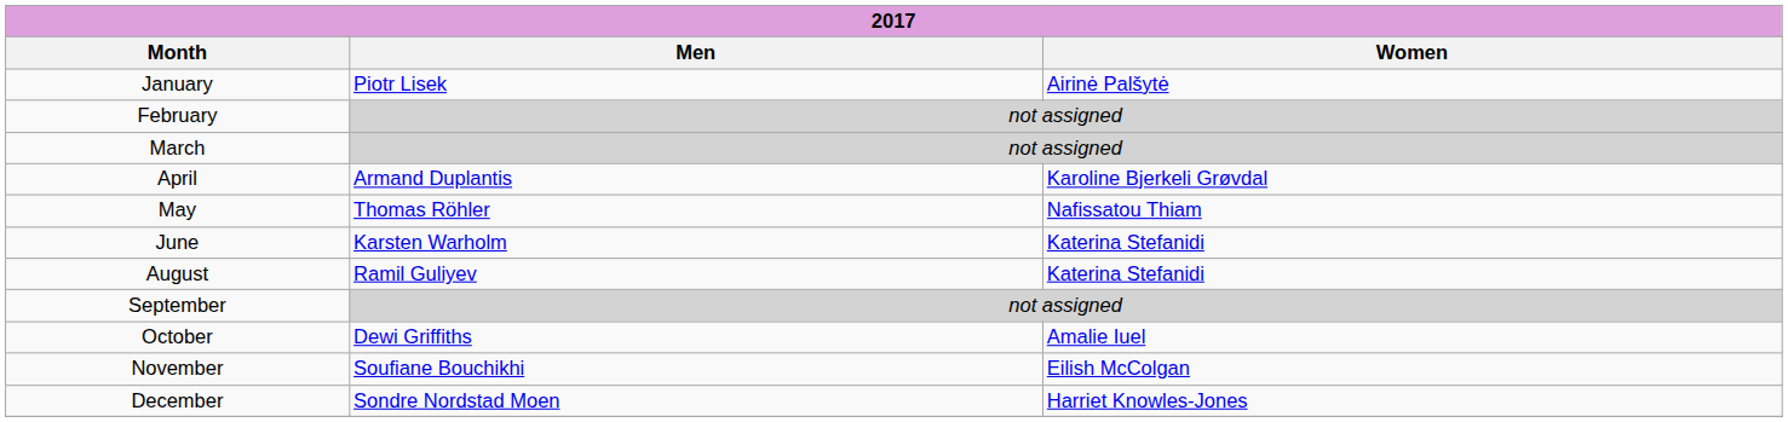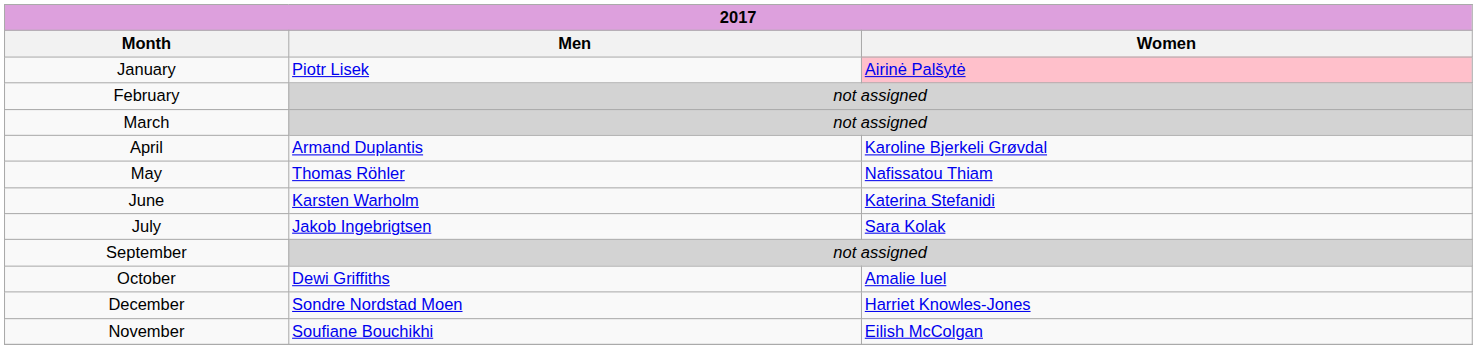 <table class="wikitable" width=90% style="font-size:100%; text-align:left;">
 <tr>
 <td colspan=3 bgcolor=plum align=center><strong>2017</strong></td>
 </tr>
 <tr>
 <th>Month</th>
 <th>Men</th>
 <th>Women</th>
 </tr>
 <tr>
 <td align=center>January</td>
 <td> <a href='#'>Piotr Lisek</a></td>
-<td> <a href='#'>Airinė Palšytė</a></td>
+<td style="background: pink;"> <a href='#'>Airinė Palšytė</a></td>
 </tr>
 <tr>
 <td align=center>February</td>
 <td colspan=2 bgcolor=lightgrey align=center><em>not assigned</em></td>
 </tr>
 <tr>
 <td align=center>March</td>
 <td colspan=2 bgcolor=lightgrey align=center><em>not assigned</em></td>
 </tr>
 <tr>
 <td align=center>April</td>
 <td> <a href='#'>Armand Duplantis</a></td>
 <td> <a href='#'>Karoline Bjerkeli Grøvdal</a></td>
 </tr>
 <tr>
 <td align=center>May</td>
 <td> <a href='#'>Thomas Röhler</a></td>
 <td> <a href='#'>Nafissatou Thiam</a></td>
 </tr>
 <tr>
 <td align=center>June</td>
 <td> <a href='#'>Karsten Warholm</a></td>
 <td> <a href='#'>Katerina Stefanidi</a></td>
 </tr>
 <tr>
-<td align=center>August</td>
-<td> <a href='#'>Ramil Guliyev</a></td>
-<td> <a href='#'>Katerina Stefanidi</a></td>
+<td align=center>July</td>
+<td> <a href='#'>Jakob Ingebrigtsen</a></td>
+<td> <a href='#'>Sara Kolak</a></td>
 </tr>
 <tr>
 <td align=center>September</td>
 <td colspan=2 bgcolor=lightgrey align=center><em>not assigned</em></td>
 </tr>
 <tr>
 <td align=center>October</td>
 <td> <a href='#'>Dewi Griffiths</a></td>
 <td> <a href='#'>Amalie Iuel</a></td>
 </tr>
 <tr>
+<td align=center>December</td>
+<td> <a href='#'>Sondre Nordstad Moen</a></td>
+<td> <a href='#'>Harriet Knowles-Jones</a></td>
+</tr>
+<tr>
 <td align=center>November</td>
 <td> <a href='#'>Soufiane Bouchikhi</a></td>
 <td> <a href='#'>Eilish McColgan</a></td>
 </tr>
 <tr>
-<td align=center>December</td>
-<td> <a href='#'>Sondre Nordstad Moen</a></td>
-<td> <a href='#'>Harriet Knowles-Jones</a></td>
-</tr>
-<tr>
 </tr>
 </table>
